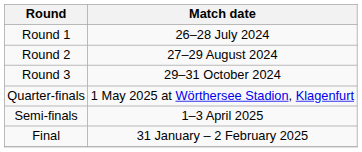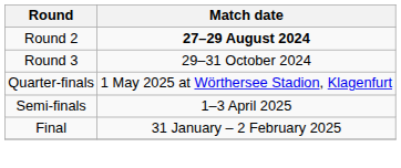 <table class="wikitable" style="text-align:center">
 <tr>
 <th>Round</th>
 <th>Match date</th>
 </tr>
 <tr>
-<td>Round 1</td>
-<td>26–28 July 2024</td>
-</tr>
-<tr>
 <td>Round 2</td>
-<td>27–29 August 2024</td>
+<td><strong>27–29 August 2024</strong></td>
 </tr>
 <tr>
 <td>Round 3</td>
 <td>29–31 October 2024</td>
 </tr>
 <tr>
 <td>Quarter-finals</td>
 <td>1 May 2025 at <a href='#'>Wörthersee Stadion</a>, <a href='#'>Klagenfurt</a></td>
 </tr>
 <tr>
 <td>Semi-finals</td>
 <td>1–3 April 2025</td>
 </tr>
 <tr>
 <td>Final</td>
 <td>31 January – 2 February 2025</td>
 </tr>
 <tr>
 </tr>
 </table>
